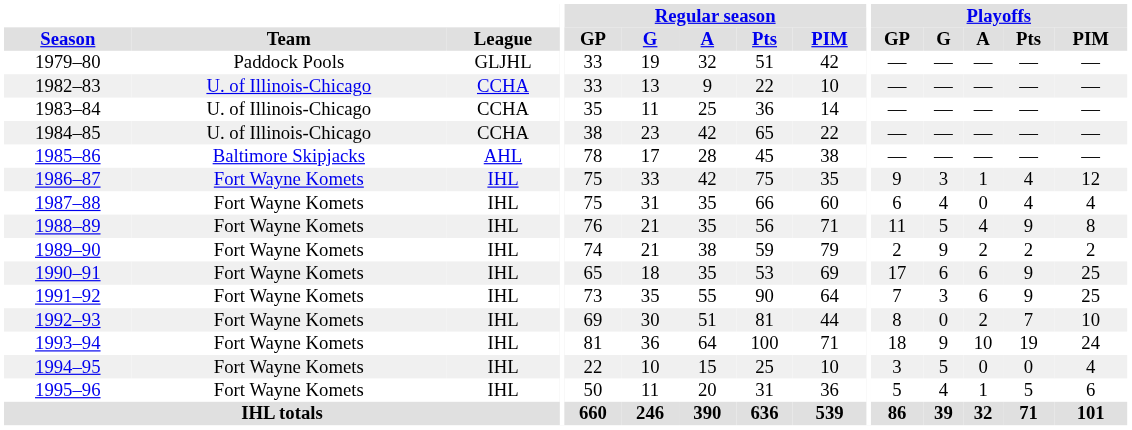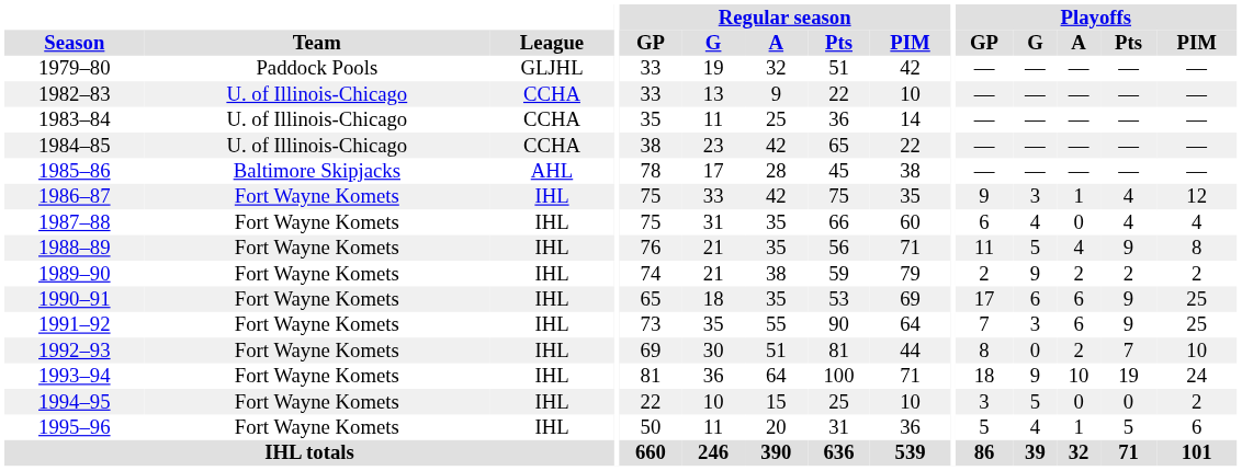 <table border="0" cellpadding="1" cellspacing="0" style="text-align:center; width:60em">
 <tr bgcolor="#e0e0e0">
 <th colspan="3" bgcolor="#ffffff"></th>
 <th rowspan="99" bgcolor="#ffffff"></th>
 <th colspan="5"><a href='#'>Regular season</a></th>
 <th rowspan="99" bgcolor="#ffffff"></th>
 <th colspan="5"><a href='#'>Playoffs</a></th>
 </tr>
 <tr bgcolor="#e0e0e0">
 <th><a href='#'>Season</a></th>
 <th>Team</th>
 <th>League</th>
 <th>GP</th>
 <th><a href='#'>G</a></th>
 <th><a href='#'>A</a></th>
 <th><a href='#'>Pts</a></th>
 <th><a href='#'>PIM</a></th>
 <th>GP</th>
 <th>G</th>
 <th>A</th>
 <th>Pts</th>
 <th>PIM</th>
 </tr>
 <tr>
 <td>1979–80</td>
 <td>Paddock Pools</td>
 <td>GLJHL</td>
 <td>33</td>
 <td>19</td>
 <td>32</td>
 <td>51</td>
 <td>42</td>
 <td>—</td>
 <td>—</td>
 <td>—</td>
 <td>—</td>
 <td>—</td>
 </tr>
 <tr bgcolor="#f0f0f0">
 <td>1982–83</td>
 <td><a href='#'>U. of Illinois-Chicago</a></td>
 <td><a href='#'>CCHA</a></td>
 <td>33</td>
 <td>13</td>
 <td>9</td>
 <td>22</td>
 <td>10</td>
 <td>—</td>
 <td>—</td>
 <td>—</td>
 <td>—</td>
 <td>—</td>
 </tr>
 <tr>
 <td>1983–84</td>
 <td>U. of Illinois-Chicago</td>
 <td>CCHA</td>
 <td>35</td>
 <td>11</td>
 <td>25</td>
 <td>36</td>
 <td>14</td>
 <td>—</td>
 <td>—</td>
 <td>—</td>
 <td>—</td>
 <td>—</td>
 </tr>
 <tr bgcolor="#f0f0f0">
 <td>1984–85</td>
 <td>U. of Illinois-Chicago</td>
 <td>CCHA</td>
 <td>38</td>
 <td>23</td>
 <td>42</td>
 <td>65</td>
 <td>22</td>
 <td>—</td>
 <td>—</td>
 <td>—</td>
 <td>—</td>
 <td>—</td>
 </tr>
 <tr>
 <td><a href='#'>1985–86</a></td>
 <td><a href='#'>Baltimore Skipjacks</a></td>
 <td><a href='#'>AHL</a></td>
 <td>78</td>
 <td>17</td>
 <td>28</td>
 <td>45</td>
 <td>38</td>
 <td>—</td>
 <td>—</td>
 <td>—</td>
 <td>—</td>
 <td>—</td>
 </tr>
 <tr bgcolor="#f0f0f0">
 <td><a href='#'>1986–87</a></td>
 <td><a href='#'>Fort Wayne Komets</a></td>
 <td><a href='#'>IHL</a></td>
 <td>75</td>
 <td>33</td>
 <td>42</td>
 <td>75</td>
 <td>35</td>
 <td>9</td>
 <td>3</td>
 <td>1</td>
 <td>4</td>
 <td>12</td>
 </tr>
 <tr>
 <td><a href='#'>1987–88</a></td>
 <td>Fort Wayne Komets</td>
 <td>IHL</td>
 <td>75</td>
 <td>31</td>
 <td>35</td>
 <td>66</td>
 <td>60</td>
 <td>6</td>
 <td>4</td>
 <td>0</td>
 <td>4</td>
 <td>4</td>
 </tr>
 <tr bgcolor="#f0f0f0">
 <td><a href='#'>1988–89</a></td>
 <td>Fort Wayne Komets</td>
 <td>IHL</td>
 <td>76</td>
 <td>21</td>
 <td>35</td>
 <td>56</td>
 <td>71</td>
 <td>11</td>
 <td>5</td>
 <td>4</td>
 <td>9</td>
 <td>8</td>
 </tr>
 <tr>
 <td><a href='#'>1989–90</a></td>
 <td>Fort Wayne Komets</td>
 <td>IHL</td>
 <td>74</td>
 <td>21</td>
 <td>38</td>
 <td>59</td>
 <td>79</td>
 <td>2</td>
 <td>9</td>
 <td>2</td>
 <td>2</td>
 <td>2</td>
 </tr>
 <tr bgcolor="#f0f0f0">
 <td><a href='#'>1990–91</a></td>
 <td>Fort Wayne Komets</td>
 <td>IHL</td>
 <td>65</td>
 <td>18</td>
 <td>35</td>
 <td>53</td>
 <td>69</td>
 <td>17</td>
 <td>6</td>
 <td>6</td>
 <td>9</td>
 <td>25</td>
 </tr>
 <tr>
 <td><a href='#'>1991–92</a></td>
 <td>Fort Wayne Komets</td>
 <td>IHL</td>
 <td>73</td>
 <td>35</td>
 <td>55</td>
 <td>90</td>
 <td>64</td>
 <td>7</td>
 <td>3</td>
 <td>6</td>
 <td>9</td>
 <td>25</td>
 </tr>
 <tr bgcolor="#f0f0f0">
 <td><a href='#'>1992–93</a></td>
 <td>Fort Wayne Komets</td>
 <td>IHL</td>
 <td>69</td>
 <td>30</td>
 <td>51</td>
 <td>81</td>
 <td>44</td>
 <td>8</td>
 <td>0</td>
 <td>2</td>
 <td>7</td>
 <td>10</td>
 </tr>
 <tr>
 <td><a href='#'>1993–94</a></td>
 <td>Fort Wayne Komets</td>
 <td>IHL</td>
 <td>81</td>
 <td>36</td>
 <td>64</td>
 <td>100</td>
 <td>71</td>
 <td>18</td>
 <td>9</td>
 <td>10</td>
 <td>19</td>
 <td>24</td>
 </tr>
 <tr bgcolor="#f0f0f0">
 <td><a href='#'>1994–95</a></td>
 <td>Fort Wayne Komets</td>
 <td>IHL</td>
 <td>22</td>
 <td>10</td>
 <td>15</td>
 <td>25</td>
 <td>10</td>
 <td>3</td>
 <td>5</td>
 <td>0</td>
 <td>0</td>
-<td>4</td>
+<td>2</td>
 </tr>
 <tr>
 <td><a href='#'>1995–96</a></td>
 <td>Fort Wayne Komets</td>
 <td>IHL</td>
 <td>50</td>
 <td>11</td>
 <td>20</td>
 <td>31</td>
 <td>36</td>
 <td>5</td>
 <td>4</td>
 <td>1</td>
 <td>5</td>
 <td>6</td>
 </tr>
 <tr bgcolor="#e0e0e0">
 <th colspan="3">IHL totals</th>
 <th>660</th>
 <th>246</th>
 <th>390</th>
 <th>636</th>
 <th>539</th>
 <th>86</th>
 <th>39</th>
 <th>32</th>
 <th>71</th>
 <th>101</th>
 </tr>
 </table>
